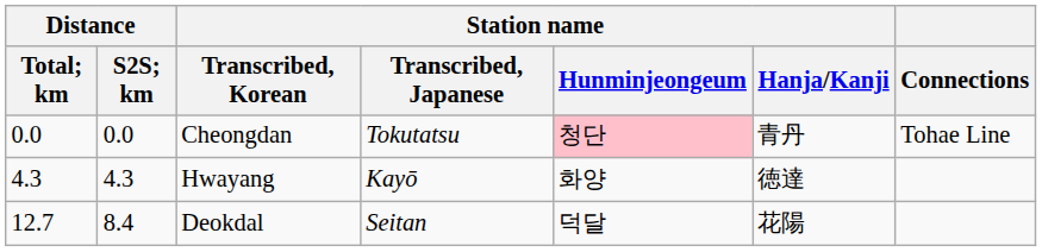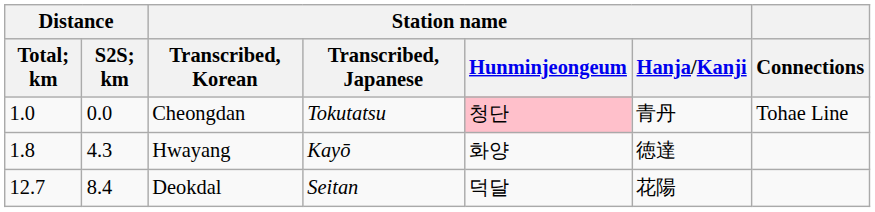 <table class="wikitable" style="font-size:90%;">
 <tr>
 <th colspan="2">Distance</th>
 <th colspan="4">Station name</th>
 <th colspan="3"></th>
 </tr>
 <tr>
 <th>Total; km</th>
 <th>S2S; km</th>
 <th>Transcribed, Korean</th>
 <th>Transcribed, Japanese</th>
 <th><a href='#'>Hunminjeongeum</a></th>
 <th><a href='#'>Hanja</a>/<a href='#'>Kanji</a></th>
 <th>Connections</th>
 </tr>
 <tr>
-<td>0.0</td>
+<td>1.0</td>
 <td>0.0</td>
 <td>Cheongdan</td>
 <td><em>Tokutatsu</em></td>
 <td style="background: pink;">청단</td>
 <td>青丹</td>
 <td>Tohae Line</td>
 </tr>
 <tr>
-<td>4.3</td>
+<td>1.8</td>
 <td>4.3</td>
 <td>Hwayang</td>
 <td><em>Kayō</em></td>
 <td>화양</td>
 <td>徳達</td>
 <td></td>
 </tr>
 <tr>
 <td>12.7</td>
 <td>8.4</td>
 <td>Deokdal</td>
 <td><em>Seitan</em></td>
 <td>덕달</td>
 <td>花陽</td>
 <td></td>
 </tr>
 </table>
